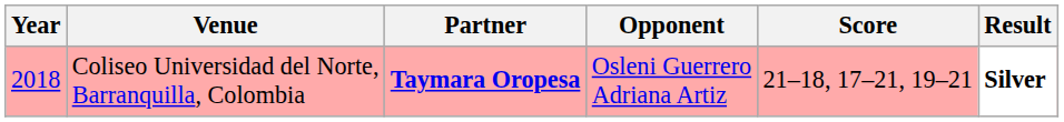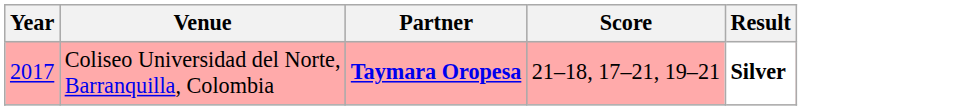 <table class="sortable wikitable" style="font-size: 90%;">
 <tr>
 <th>Year</th>
 <th>Venue</th>
 <th>Partner</th>
-<th>Opponent</th>
 <th>Score</th>
 <th>Result</th>
 </tr>
 <tr style="background:#FFAAAA">
-<td align="center"><a href='#'>2018</a></td>
+<td align="center"><a href='#'>2017</a></td>
 <td align="left">Coliseo Universidad del Norte,<br><a href='#'>Barranquilla</a>, Colombia</td>
 <td align="left"><strong> <a href='#'>Taymara Oropesa</a></strong></td>
-<td align="left"> <a href='#'>Osleni Guerrero</a><br> <a href='#'>Adriana Artiz</a></td>
 <td align="left">21–18, 17–21, 19–21</td>
 <td style="text-align:left; background:white"> <strong>Silver</strong></td>
 </tr>
 </table>
